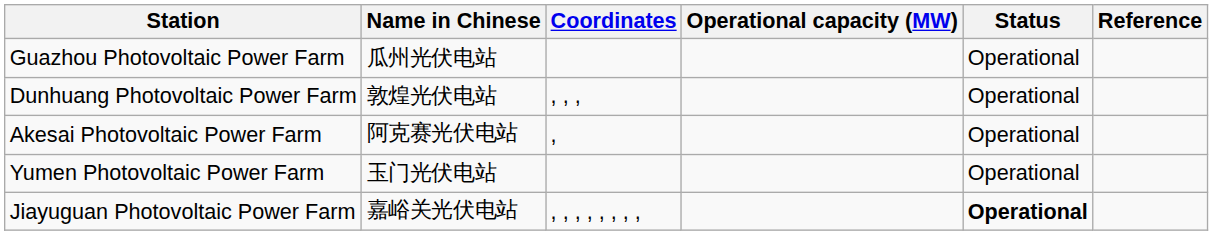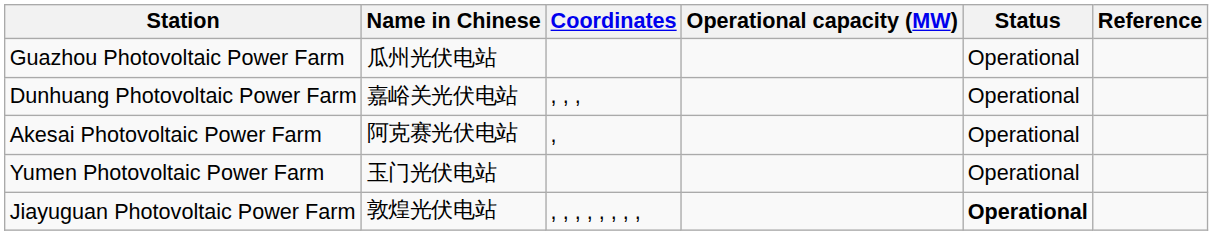 <table class="wikitable sortable">
 <tr>
 <th>Station</th>
 <th>Name in Chinese</th>
 <th><a href='#'>Coordinates</a></th>
 <th>Operational capacity (<a href='#'>MW</a>)</th>
 <th>Status</th>
 <th>Reference</th>
 </tr>
 <tr>
 <td>Guazhou Photovoltaic Power Farm</td>
 <td>瓜州光伏电站</td>
 <td></td>
 <td></td>
 <td>Operational</td>
 <td></td>
 </tr>
 <tr>
 <td>Dunhuang Photovoltaic Power Farm</td>
-<td>敦煌光伏电站</td>
+<td>嘉峪关光伏电站</td>
 <td>, , , </td>
 <td></td>
 <td>Operational</td>
 <td></td>
 </tr>
 <tr>
 <td>Akesai Photovoltaic Power Farm</td>
 <td>阿克赛光伏电站</td>
 <td>, </td>
 <td></td>
 <td>Operational</td>
 <td></td>
 </tr>
 <tr>
 <td>Yumen Photovoltaic Power Farm</td>
 <td>玉门光伏电站</td>
 <td></td>
 <td></td>
 <td>Operational</td>
 <td></td>
 </tr>
 <tr>
 <td>Jiayuguan Photovoltaic Power Farm</td>
-<td>嘉峪关光伏电站</td>
+<td>敦煌光伏电站</td>
 <td>, , , , , , , , </td>
 <td></td>
 <td><strong>Operational</strong></td>
 <td></td>
 </tr>
 </table>
